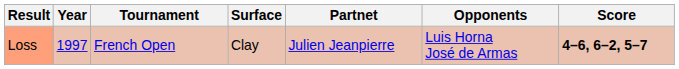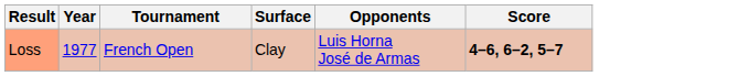 <table class="sortable wikitable">
 <tr>
 <th style="width:40px;">Result</th>
 <th style="width:30px;">Year</th>
 <th style="width:150px;">Tournament</th>
 <th style="width:50px;">Surface</th>
-<th style="width:150px;">Partnet</th>
 <th style="width:150px;">Opponents</th>
 <th style="width:125px;" class="unsortable">Score</th>
 </tr>
 <tr style="background:#ebc2af;">
 <td style="background:#ffa07a;">Loss</td>
-<td><a href='#'>1997</a></td>
+<td><a href='#'>1977</a></td>
 <td><a href='#'>French Open</a></td>
 <td>Clay</td>
-<td> <a href='#'>Julien Jeanpierre</a></td>
 <td> <a href='#'>Luis Horna</a> <br>  <a href='#'>José de Armas</a></td>
 <td><strong>4–6, 6–2, 5–7</strong></td>
 </tr>
 </table>
